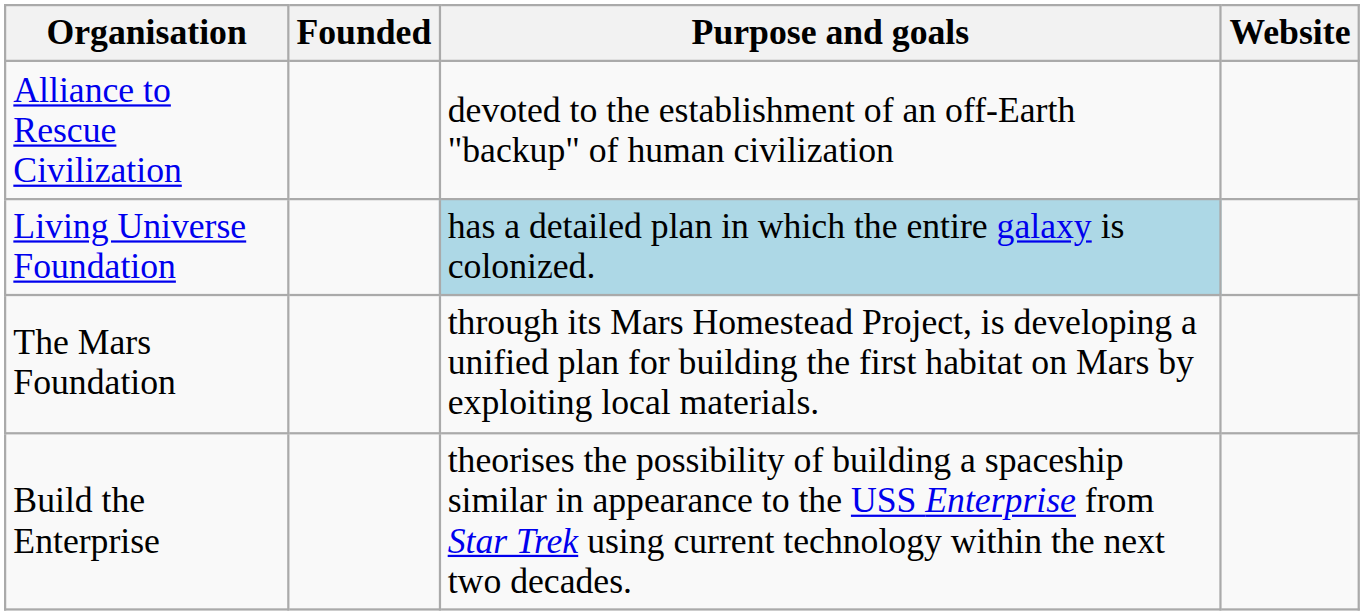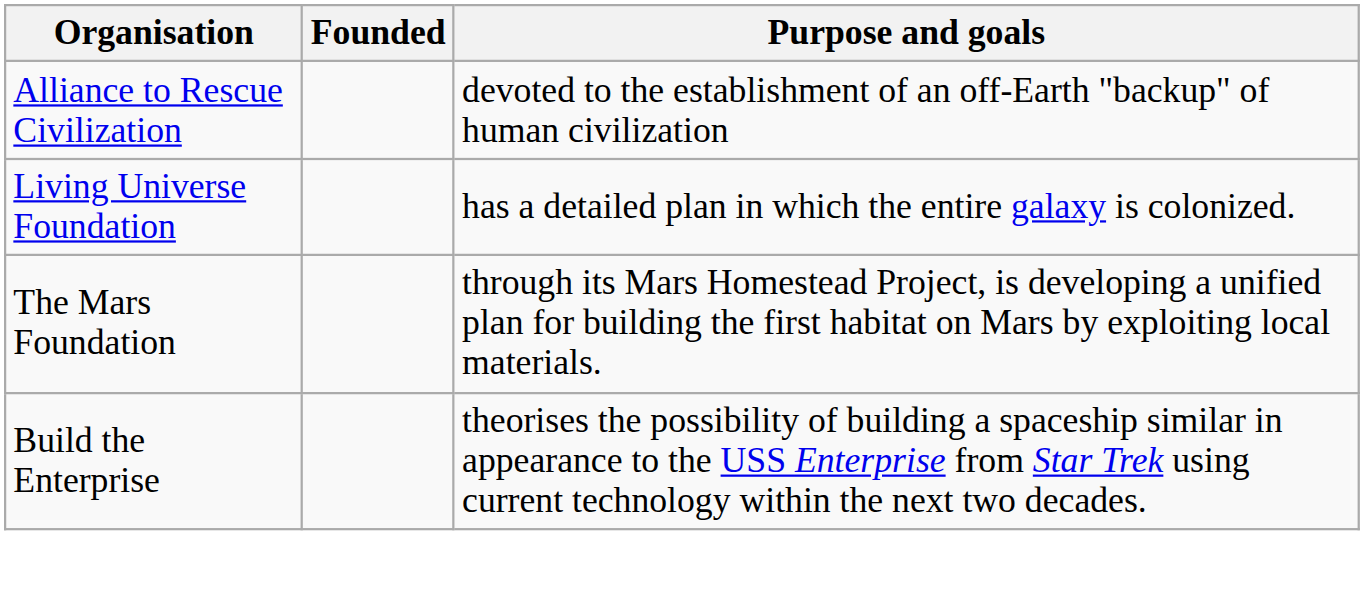 <table class="wikitable">
 <tr>
 <th>Organisation</th>
 <th>Founded</th>
 <th>Purpose and goals</th>
-<th>Website</th>
 </tr>
 <tr>
 <td><a href='#'>Alliance to Rescue Civilization</a></td>
 <td></td>
 <td>devoted to the establishment of an off-Earth "backup" of human civilization</td>
-<td></td>
 </tr>
 <tr>
 <td><a href='#'>Living Universe Foundation</a></td>
 <td></td>
-<td style="background: lightblue;">has a detailed plan in which the entire <a href='#'>galaxy</a> is colonized.</td>
-<td></td>
+<td>has a detailed plan in which the entire <a href='#'>galaxy</a> is colonized.</td>
 </tr>
 <tr>
 <td>The Mars Foundation</td>
 <td></td>
 <td>through its Mars Homestead Project, is developing a unified plan for building the first habitat on Mars by exploiting local materials.</td>
-<td></td>
 </tr>
 <tr>
 <td>Build the Enterprise</td>
 <td></td>
 <td>theorises the possibility of building a spaceship similar in appearance to the <a href='#'>USS <em>Enterprise</em></a> from <em><a href='#'>Star Trek</a></em> using current technology within the next two decades.</td>
-<td></td>
 </tr>
 </table>
